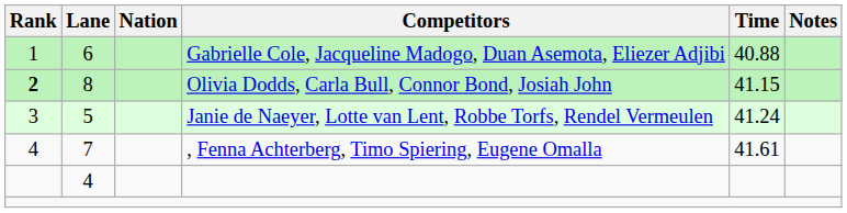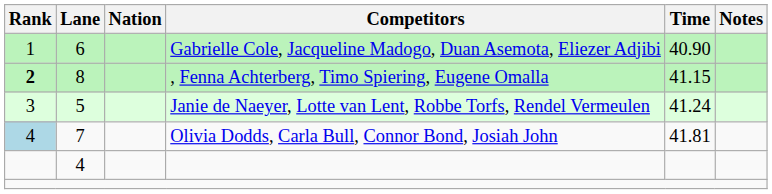 <table class="wikitable sortable" style="text-align:center">
 <tr>
 <th scope="col" style="width: 10px;">Rank</th>
 <th scope="col" style="width: 10px;">Lane</th>
 <th scope="col">Nation</th>
 <th scope="col">Competitors</th>
 <th scope="col">Time</th>
 <th scope="col">Notes</th>
 </tr>
 <tr bgcolor="#bbf3bb">
 <td>1</td>
 <td>6</td>
 <td align="left"></td>
 <td align="left"><a href='#'>Gabrielle Cole</a>, <a href='#'>Jacqueline Madogo</a>, <a href='#'>Duan Asemota</a>, <a href='#'>Eliezer Adjibi</a></td>
-<td>40.88</td>
+<td>40.90</td>
 <td></td>
 </tr>
 <tr bgcolor="#bbf3bb">
 <td><strong>2</strong></td>
 <td>8</td>
 <td align="left"></td>
-<td align="left"><a href='#'>Olivia Dodds</a>, <a href='#'>Carla Bull</a>, <a href='#'>Connor Bond</a>, <a href='#'>Josiah John</a></td>
+<td align="left">, <a href='#'>Fenna Achterberg</a>, <a href='#'>Timo Spiering</a>, <a href='#'>Eugene Omalla</a></td>
 <td>41.15</td>
 <td></td>
 </tr>
 <tr bgcolor=ddffdd>
 <td>3</td>
 <td>5</td>
 <td align="left"></td>
 <td align="left"><a href='#'>Janie de Naeyer</a>, <a href='#'>Lotte van Lent</a>, <a href='#'>Robbe Torfs</a>, <a href='#'>Rendel Vermeulen</a></td>
 <td>41.24</td>
 <td></td>
 </tr>
 <tr>
-<td>4</td>
+<td style="background: lightblue;">4</td>
 <td>7</td>
 <td align="left"></td>
-<td align="left">, <a href='#'>Fenna Achterberg</a>, <a href='#'>Timo Spiering</a>, <a href='#'>Eugene Omalla</a></td>
-<td>41.61</td>
+<td align="left"><a href='#'>Olivia Dodds</a>, <a href='#'>Carla Bull</a>, <a href='#'>Connor Bond</a>, <a href='#'>Josiah John</a></td>
+<td>41.81</td>
 <td></td>
 </tr>
 <tr>
 <td></td>
 <td>4</td>
 <td align="left"></td>
 <td align="left"></td>
 <td></td>
 <td></td>
 </tr>
 <tr class="sortbottom">
 <td colspan="6"></td>
 </tr>
 </table>
